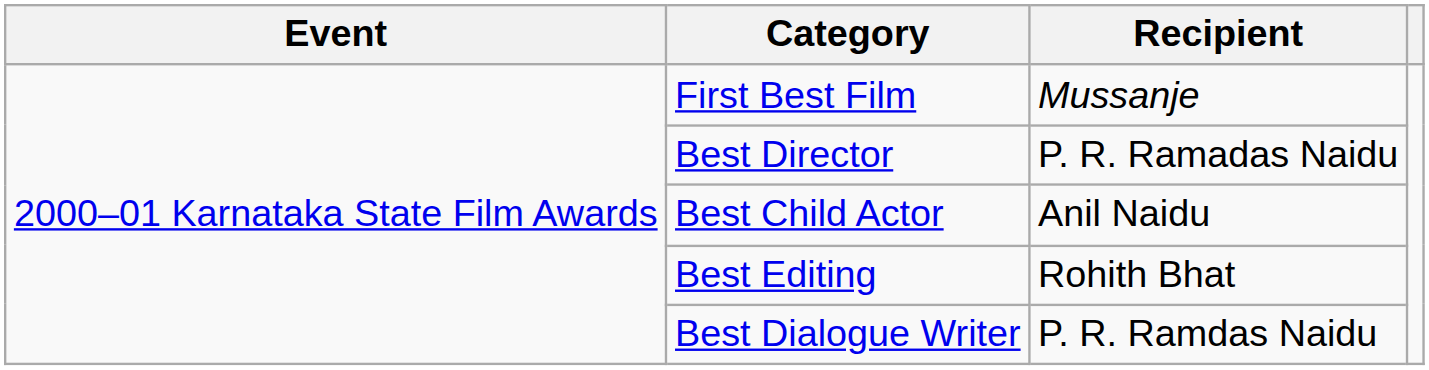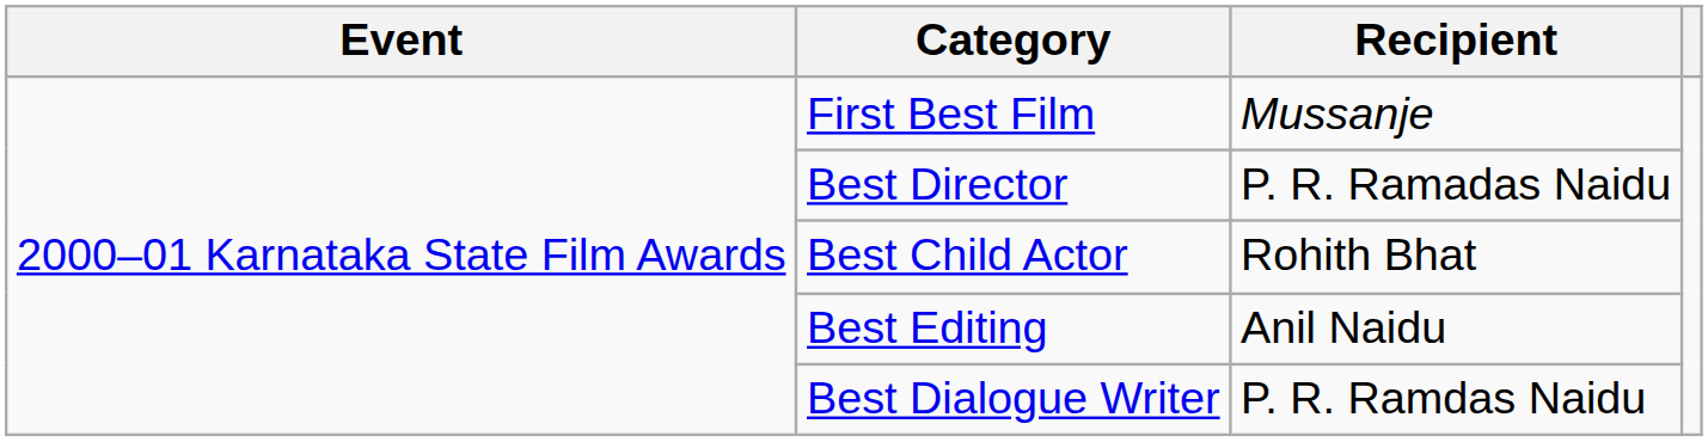 <table class="wikitable">
 <tr>
 <th>Event</th>
 <th>Category</th>
 <th>Recipient</th>
 <th></th>
 </tr>
 <tr>
 <td rowspan="5"><a href='#'>2000–01 Karnataka State Film Awards</a></td>
 <td><a href='#'>First Best Film</a></td>
 <td><em>Mussanje</em></td>
 <td rowspan="5"><br><br></td>
 </tr>
 <tr>
 <td><a href='#'>Best Director</a></td>
 <td>P. R. Ramadas Naidu</td>
 </tr>
 <tr>
 <td><a href='#'>Best Child Actor</a></td>
-<td>Anil Naidu</td>
+<td>Rohith Bhat</td>
 </tr>
 <tr>
 <td><a href='#'>Best Editing</a></td>
-<td>Rohith Bhat</td>
+<td>Anil Naidu</td>
 </tr>
 <tr>
 <td><a href='#'>Best Dialogue Writer</a></td>
 <td>P. R. Ramdas Naidu</td>
 </tr>
 </table>
